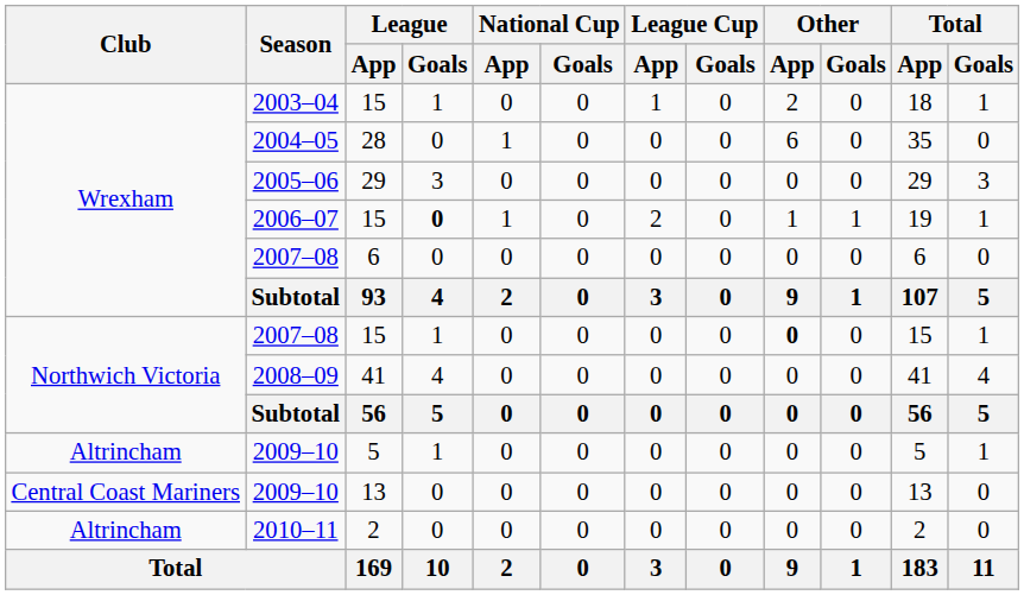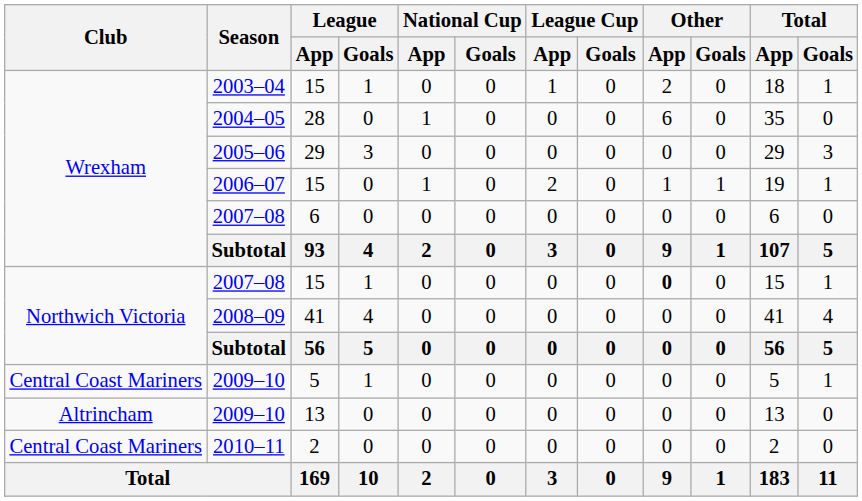 <table class="wikitable">
 <tr>
 <th rowspan=2>Club</th>
 <th rowspan=2>Season</th>
 <th colspan=2>League</th>
 <th colspan=2>National Cup</th>
 <th colspan=2>League Cup</th>
 <th colspan=2>Other</th>
 <th colspan=2>Total</th>
 </tr>
 <tr>
 <th>App</th>
 <th>Goals</th>
 <th>App</th>
 <th>Goals</th>
 <th>App</th>
 <th>Goals</th>
 <th>App</th>
 <th>Goals</th>
 <th>App</th>
 <th>Goals</th>
 </tr>
 <tr align=center>
 <td rowspan=6><a href='#'>Wrexham</a></td>
 <td><a href='#'>2003–04</a></td>
 <td>15</td>
 <td>1</td>
 <td>0</td>
 <td>0</td>
 <td>1</td>
 <td>0</td>
 <td>2</td>
 <td>0</td>
 <td>18</td>
 <td>1</td>
 </tr>
 <tr align=center>
 <td><a href='#'>2004–05</a></td>
 <td>28</td>
 <td>0</td>
 <td>1</td>
 <td>0</td>
 <td>0</td>
 <td>0</td>
 <td>6</td>
 <td>0</td>
 <td>35</td>
 <td>0</td>
 </tr>
 <tr align=center>
 <td><a href='#'>2005–06</a></td>
 <td>29</td>
 <td>3</td>
 <td>0</td>
 <td>0</td>
 <td>0</td>
 <td>0</td>
 <td>0</td>
 <td>0</td>
 <td>29</td>
 <td>3</td>
 </tr>
 <tr align=center>
 <td><a href='#'>2006–07</a></td>
 <td>15</td>
-<td><strong>0</strong></td>
+<td>0</td>
 <td>1</td>
 <td>0</td>
 <td>2</td>
 <td>0</td>
 <td>1</td>
 <td>1</td>
 <td>19</td>
 <td>1</td>
 </tr>
 <tr align=center>
 <td><a href='#'>2007–08</a></td>
 <td>6</td>
 <td>0</td>
 <td>0</td>
 <td>0</td>
 <td>0</td>
 <td>0</td>
 <td>0</td>
 <td>0</td>
 <td>6</td>
 <td>0</td>
 </tr>
 <tr>
 <th>Subtotal</th>
 <th>93</th>
 <th>4</th>
 <th>2</th>
 <th>0</th>
 <th>3</th>
 <th>0</th>
 <th>9</th>
 <th>1</th>
 <th>107</th>
 <th>5</th>
 </tr>
 <tr align=center>
 <td rowspan=3><a href='#'>Northwich Victoria</a></td>
 <td><a href='#'>2007–08</a></td>
 <td>15</td>
 <td>1</td>
 <td>0</td>
 <td>0</td>
 <td>0</td>
 <td>0</td>
 <td><strong>0</strong></td>
 <td>0</td>
 <td>15</td>
 <td>1</td>
 </tr>
 <tr align=center>
 <td><a href='#'>2008–09</a></td>
 <td>41</td>
 <td>4</td>
 <td>0</td>
 <td>0</td>
 <td>0</td>
 <td>0</td>
 <td>0</td>
 <td>0</td>
 <td>41</td>
 <td>4</td>
 </tr>
 <tr>
 <th>Subtotal</th>
 <th>56</th>
 <th>5</th>
 <th>0</th>
 <th>0</th>
 <th>0</th>
 <th>0</th>
 <th>0</th>
 <th>0</th>
 <th>56</th>
 <th>5</th>
 </tr>
 <tr align=center>
-<td><a href='#'>Altrincham</a></td>
+<td><a href='#'>Central Coast Mariners</a></td>
 <td><a href='#'>2009–10</a></td>
 <td>5</td>
 <td>1</td>
 <td>0</td>
 <td>0</td>
 <td>0</td>
 <td>0</td>
 <td>0</td>
 <td>0</td>
 <td>5</td>
 <td>1</td>
 </tr>
 <tr align=center>
-<td><a href='#'>Central Coast Mariners</a></td>
+<td><a href='#'>Altrincham</a></td>
 <td><a href='#'>2009–10</a></td>
 <td>13</td>
 <td>0</td>
 <td>0</td>
 <td>0</td>
 <td>0</td>
 <td>0</td>
 <td>0</td>
 <td>0</td>
 <td>13</td>
 <td>0</td>
 </tr>
 <tr align=center>
-<td><a href='#'>Altrincham</a></td>
+<td><a href='#'>Central Coast Mariners</a></td>
 <td><a href='#'>2010–11</a></td>
 <td>2</td>
 <td>0</td>
 <td>0</td>
 <td>0</td>
 <td>0</td>
 <td>0</td>
 <td>0</td>
 <td>0</td>
 <td>2</td>
 <td>0</td>
 </tr>
 <tr>
 <th colspan=2>Total</th>
 <th>169</th>
 <th>10</th>
 <th>2</th>
 <th>0</th>
 <th>3</th>
 <th>0</th>
 <th>9</th>
 <th>1</th>
 <th>183</th>
 <th>11</th>
 </tr>
 </table>
